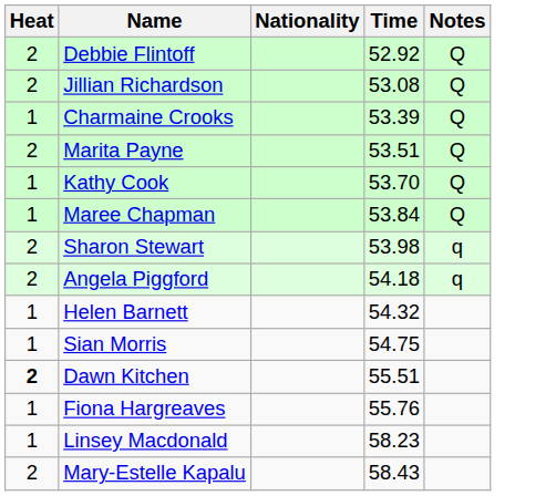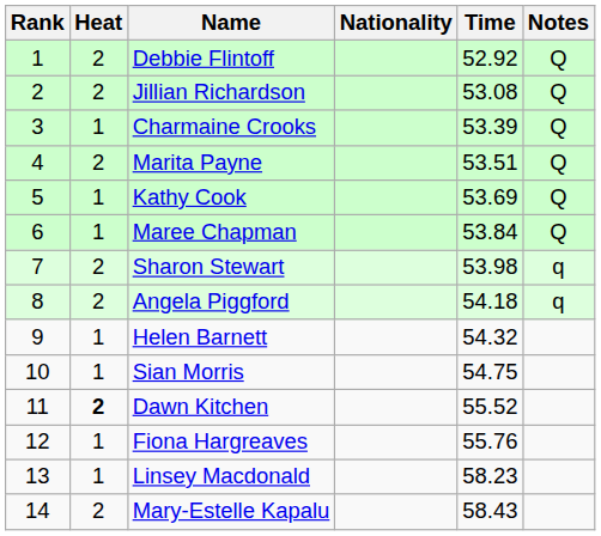 <table class="wikitable sortable" style="text-align:center">
 <tr>
+<th>Rank</th>
 <th>Heat</th>
 <th>Name</th>
 <th>Nationality</th>
 <th>Time</th>
 <th>Notes</th>
 </tr>
 <tr bgcolor=ccffcc>
+<td>1</td>
 <td>2</td>
 <td align=left><a href='#'>Debbie Flintoff</a></td>
 <td align=left></td>
 <td>52.92</td>
 <td>Q</td>
 </tr>
 <tr bgcolor=ccffcc>
 <td>2</td>
+<td>2</td>
 <td align=left><a href='#'>Jillian Richardson</a></td>
 <td align=left></td>
 <td>53.08</td>
 <td>Q</td>
 </tr>
 <tr bgcolor=ccffcc>
+<td>3</td>
 <td>1</td>
 <td align=left><a href='#'>Charmaine Crooks</a></td>
 <td align=left></td>
 <td>53.39</td>
 <td>Q</td>
 </tr>
 <tr bgcolor=ccffcc>
+<td>4</td>
 <td>2</td>
 <td align=left><a href='#'>Marita Payne</a></td>
 <td align=left></td>
 <td>53.51</td>
 <td>Q</td>
 </tr>
 <tr bgcolor=ccffcc>
+<td>5</td>
 <td>1</td>
 <td align=left><a href='#'>Kathy Cook</a></td>
 <td align=left></td>
-<td>53.70</td>
+<td>53.69</td>
 <td>Q</td>
 </tr>
 <tr bgcolor=ccffcc>
+<td>6</td>
 <td>1</td>
 <td align=left><a href='#'>Maree Chapman</a></td>
 <td align=left></td>
 <td>53.84</td>
 <td>Q</td>
 </tr>
 <tr bgcolor=ddffdd>
+<td>7</td>
 <td>2</td>
 <td align=left><a href='#'>Sharon Stewart</a></td>
 <td align=left></td>
 <td>53.98</td>
 <td>q</td>
 </tr>
 <tr bgcolor=ddffdd>
+<td>8</td>
 <td>2</td>
 <td align=left><a href='#'>Angela Piggford</a></td>
 <td align=left></td>
 <td>54.18</td>
 <td>q</td>
 </tr>
 <tr>
+<td>9</td>
 <td>1</td>
 <td align=left><a href='#'>Helen Barnett</a></td>
 <td align=left></td>
 <td>54.32</td>
 <td></td>
 </tr>
 <tr>
+<td>10</td>
 <td>1</td>
 <td align=left><a href='#'>Sian Morris</a></td>
 <td align=left></td>
 <td>54.75</td>
 <td></td>
 </tr>
 <tr>
+<td>11</td>
 <td><strong>2</strong></td>
 <td align=left><a href='#'>Dawn Kitchen</a></td>
 <td align=left></td>
-<td>55.51</td>
+<td>55.52</td>
 <td></td>
 </tr>
 <tr>
+<td>12</td>
 <td>1</td>
 <td align=left><a href='#'>Fiona Hargreaves</a></td>
 <td align=left></td>
 <td>55.76</td>
 <td></td>
 </tr>
 <tr>
+<td>13</td>
 <td>1</td>
 <td align=left><a href='#'>Linsey Macdonald</a></td>
 <td align=left></td>
 <td>58.23</td>
 <td></td>
 </tr>
 <tr>
+<td>14</td>
 <td>2</td>
 <td align=left><a href='#'>Mary-Estelle Kapalu</a></td>
 <td align=left></td>
 <td>58.43</td>
 <td></td>
 </tr>
 </table>
